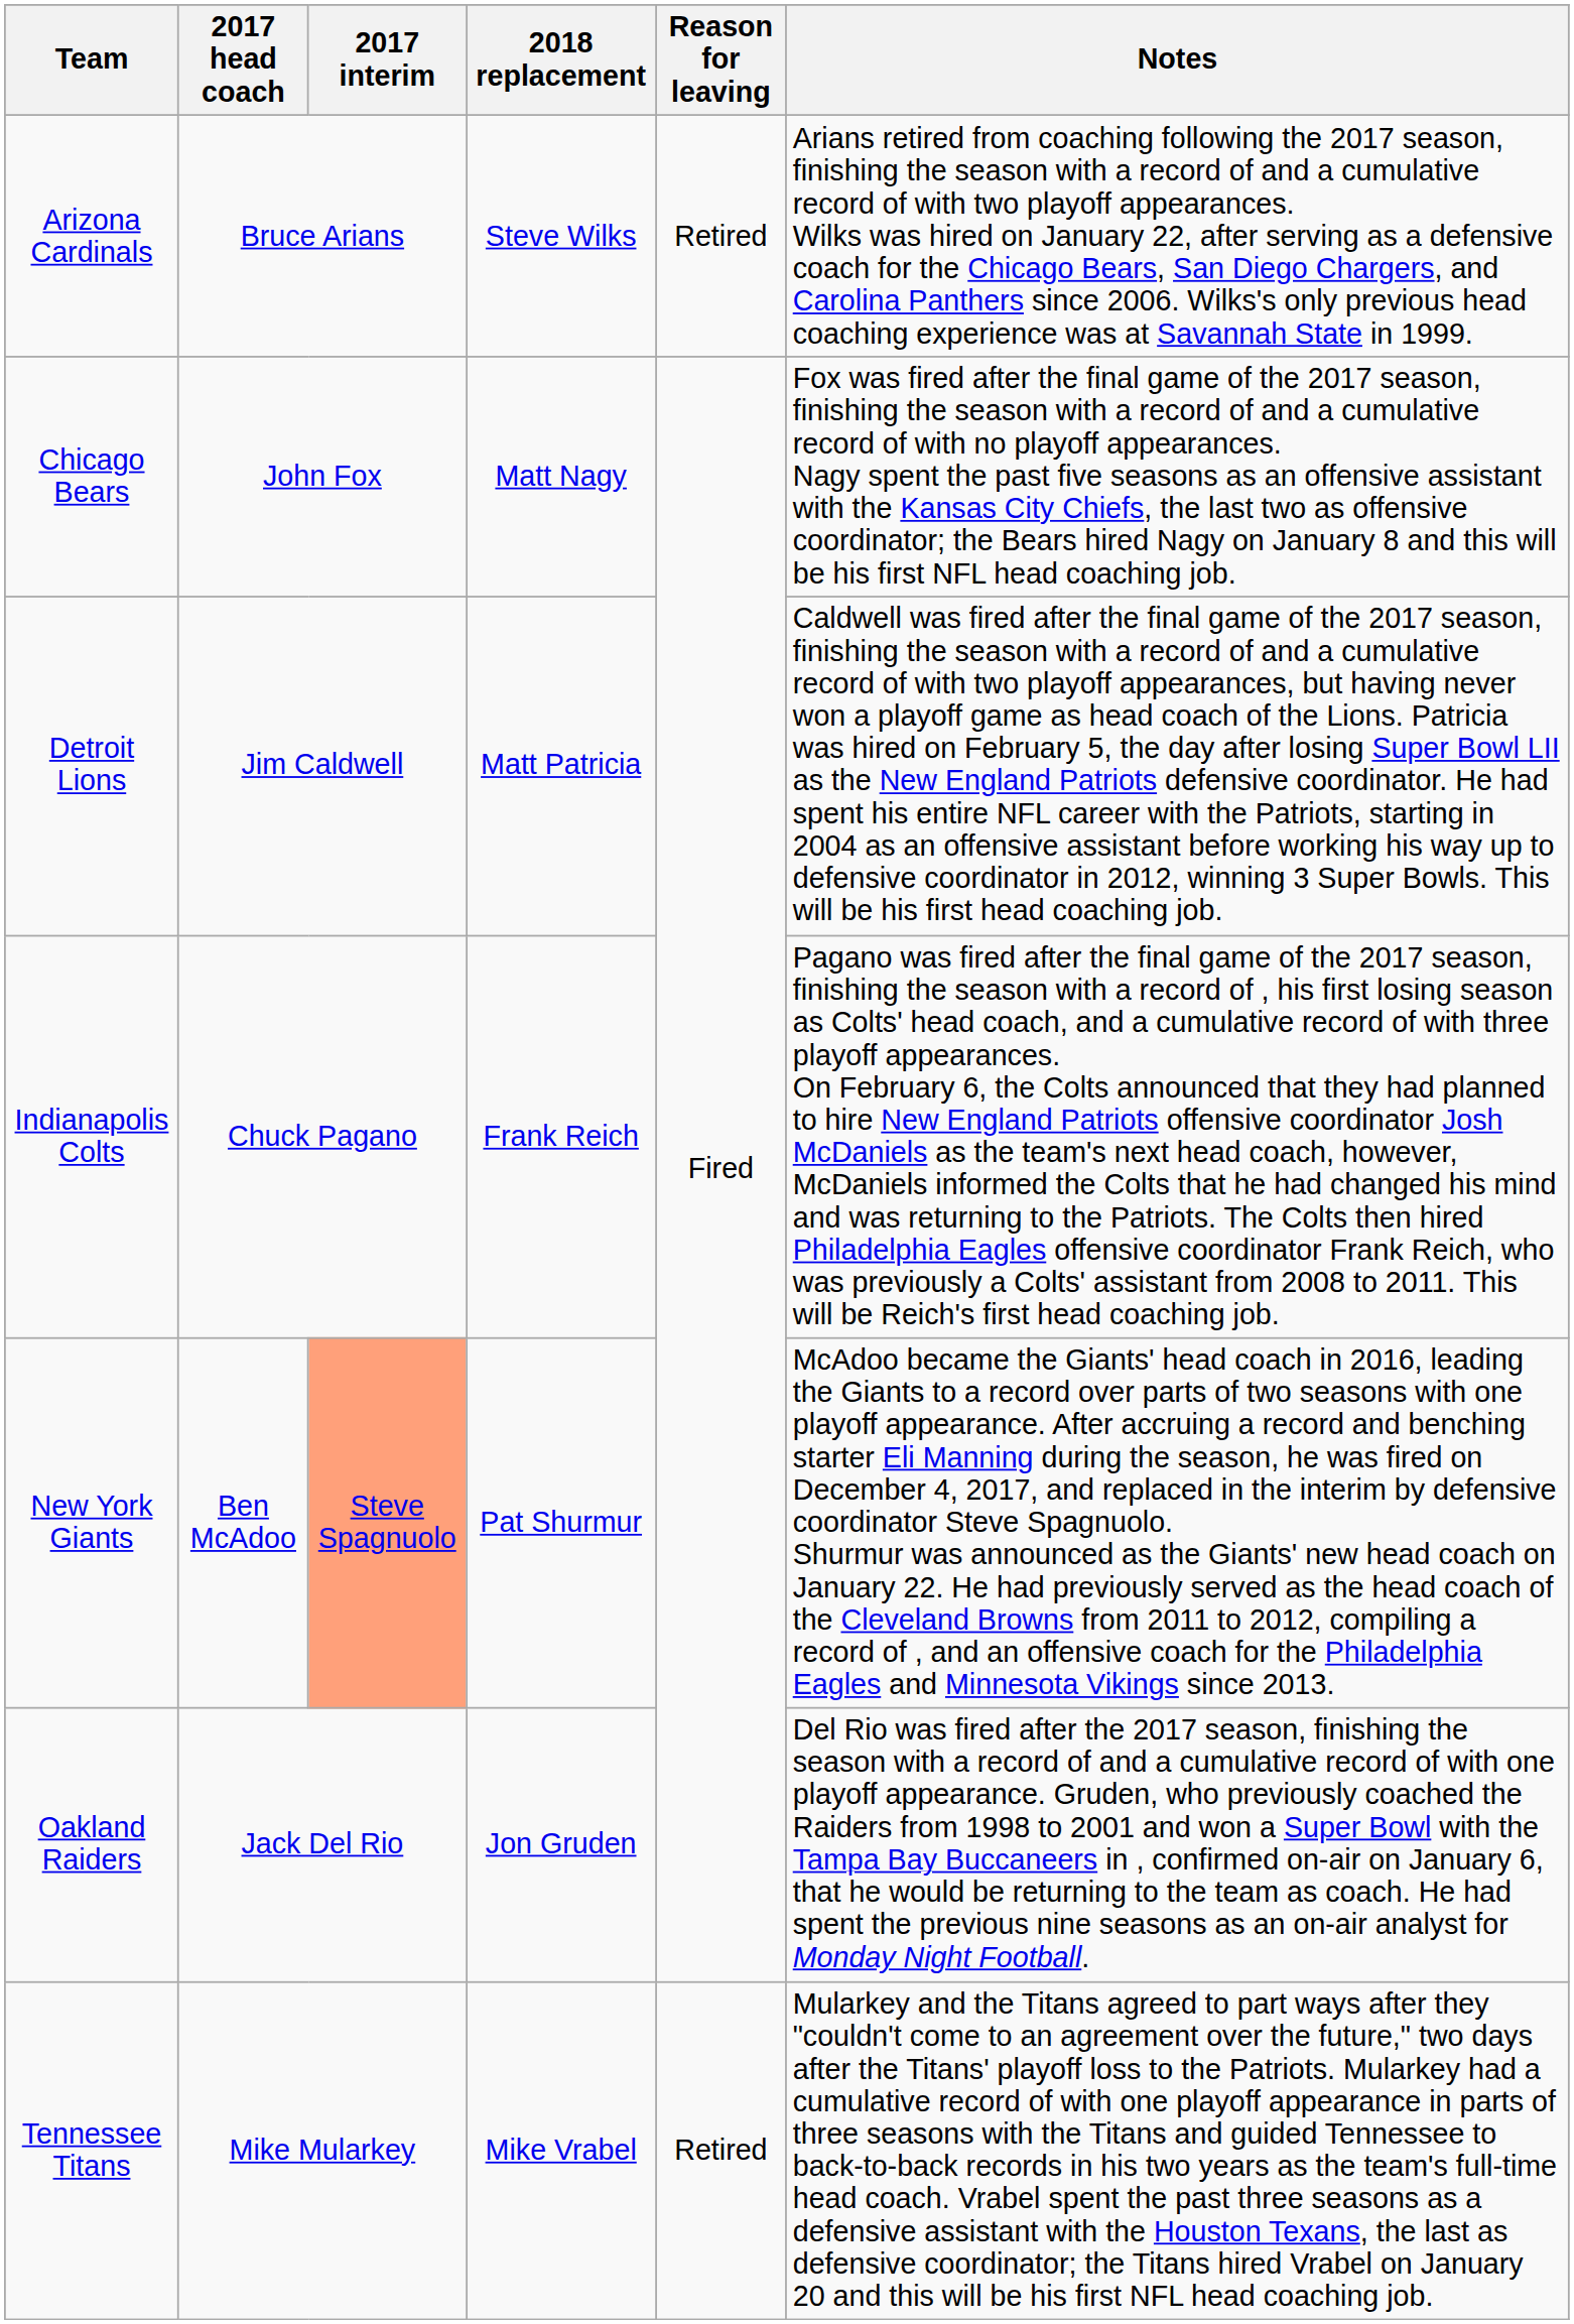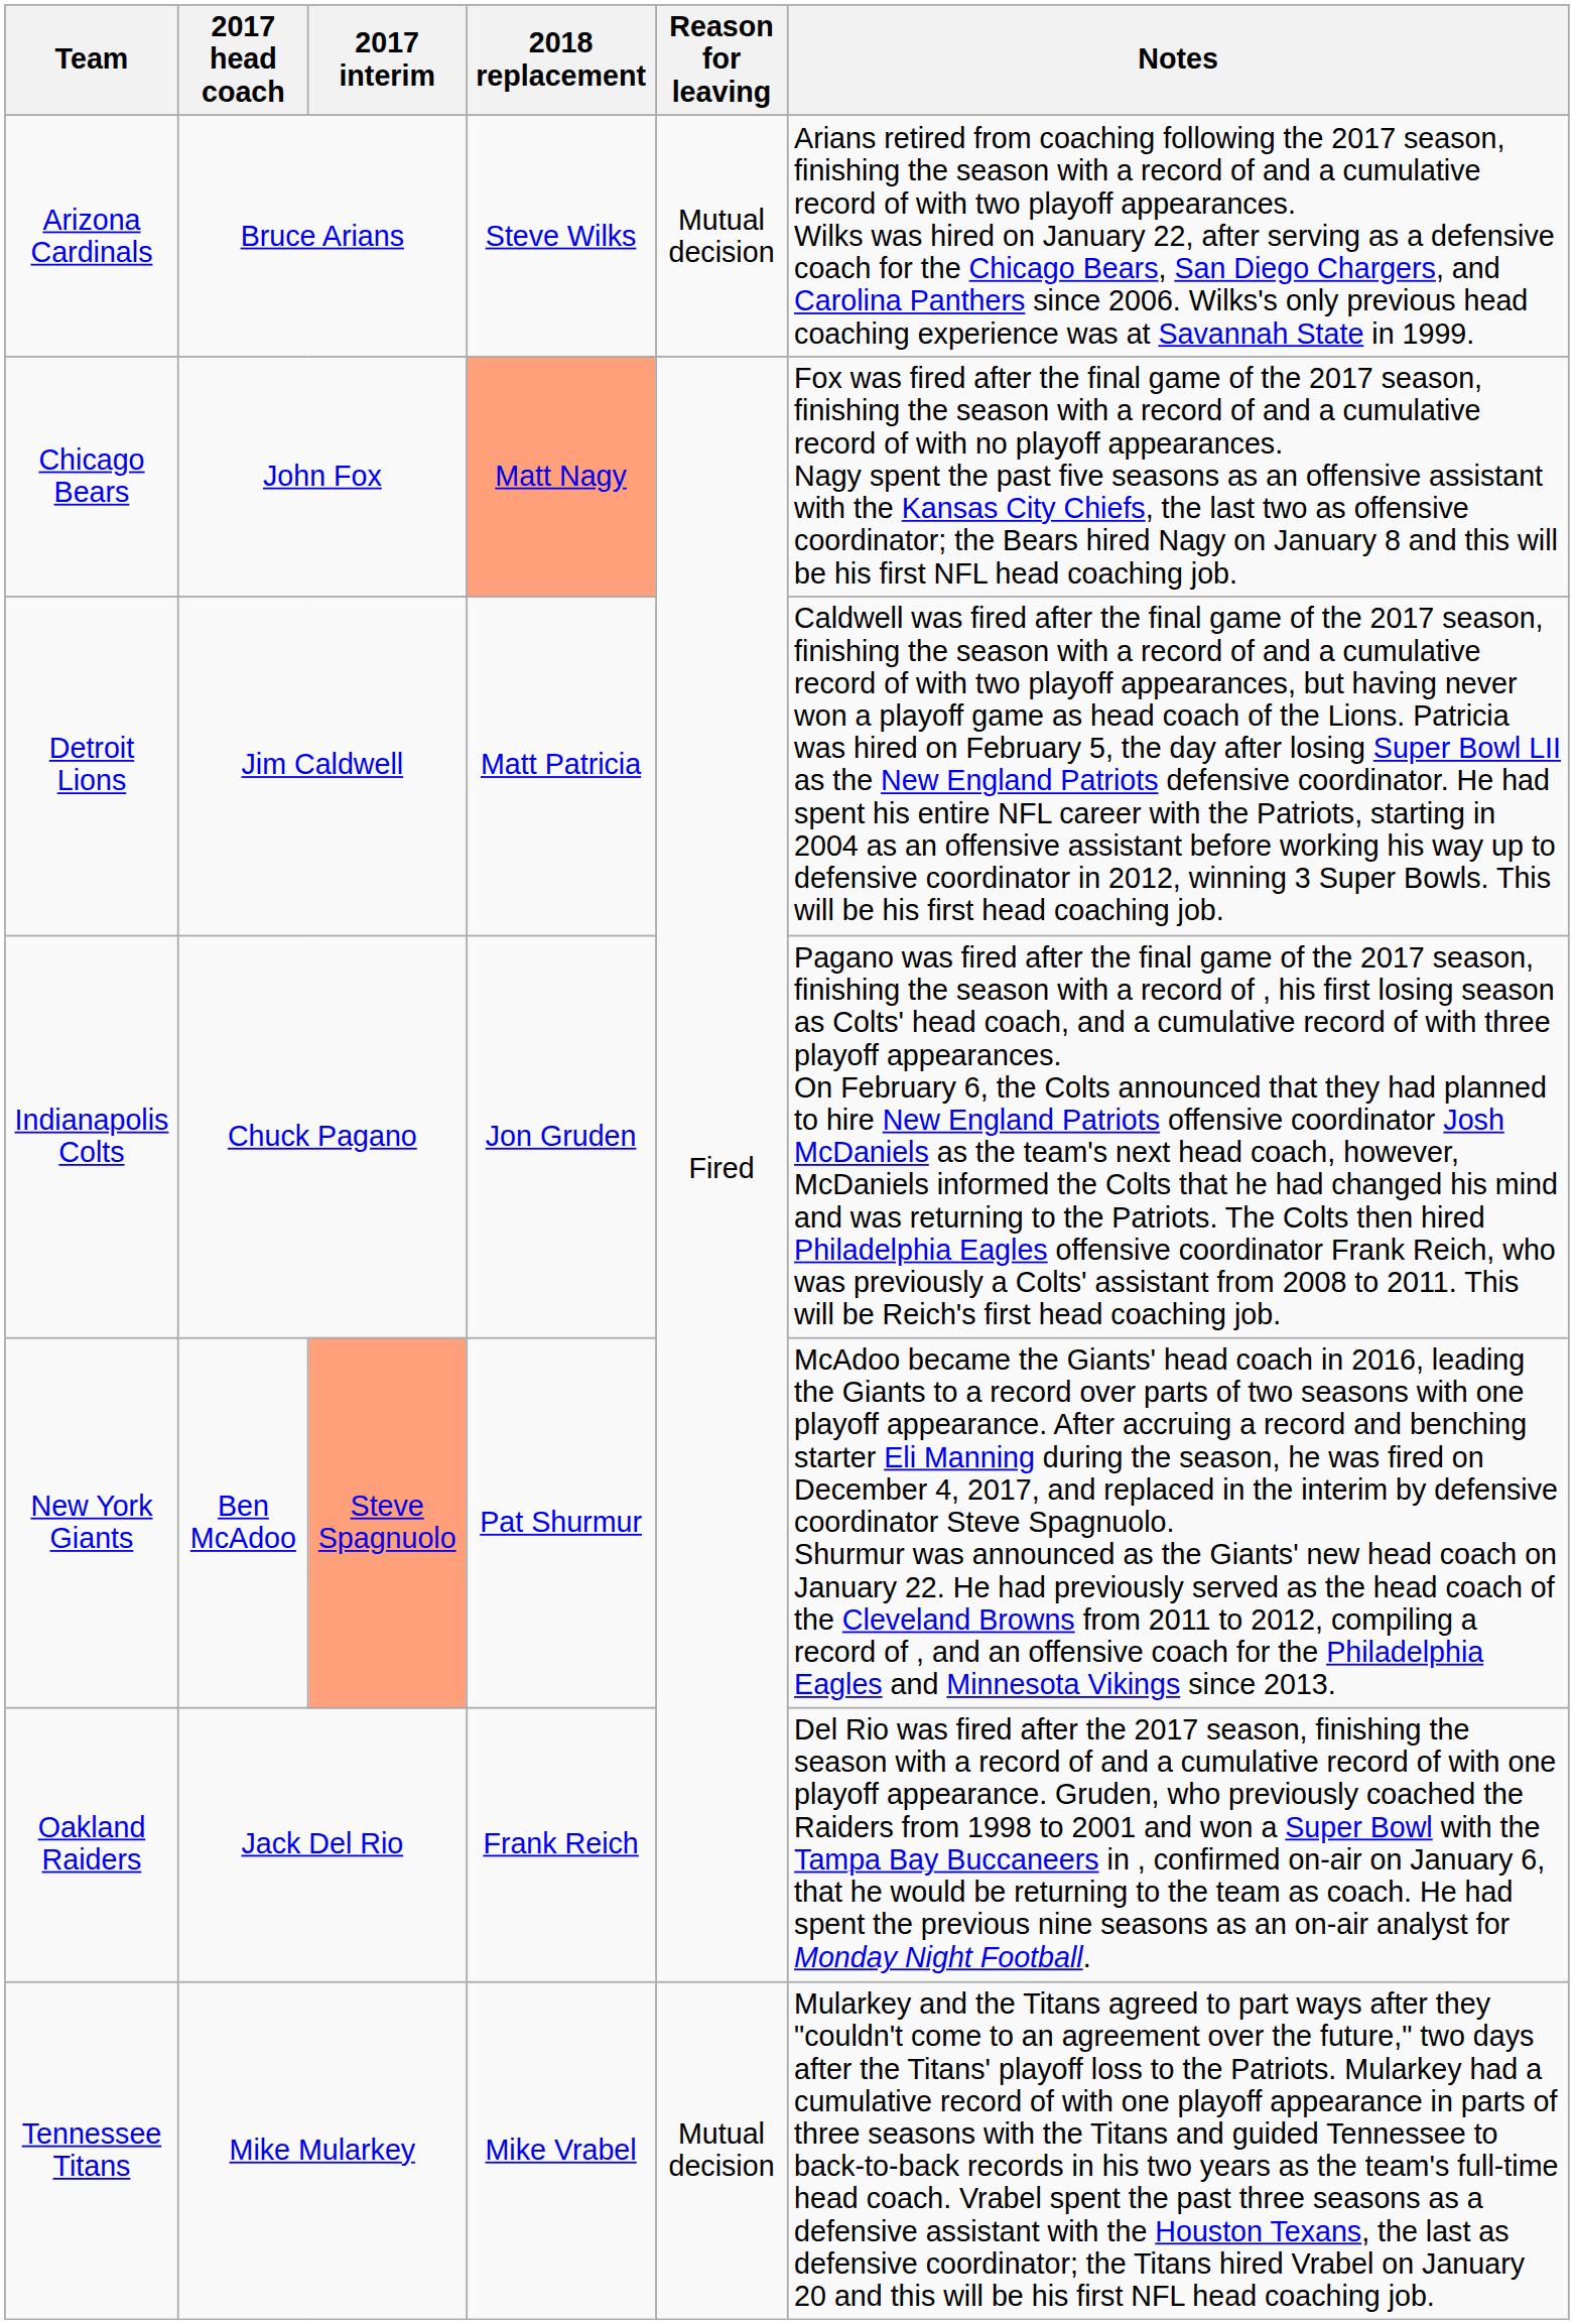 <table class="wikitable">
 <tr>
 <th>Team</th>
 <th>2017 head coach</th>
 <th>2017 interim</th>
 <th>2018 replacement</th>
 <th class="unsortbale">Reason for leaving</th>
 <th>Notes</th>
 </tr>
 <tr>
 <td style="text-align:center;"><a href='#'>Arizona Cardinals</a></td>
 <td colspan="2" style="text-align:center;"><a href='#'>Bruce Arians</a></td>
 <td style="text-align:center;"><a href='#'>Steve Wilks</a></td>
-<td style="text-align:center;">Retired</td>
+<td style="text-align:center;">Mutual decision</td>
 <td>Arians retired from coaching following the 2017 season, finishing the season with a record of  and a cumulative record of  with two playoff appearances.<br>Wilks was hired on January 22, after serving as a defensive coach for the <a href='#'>Chicago Bears</a>, <a href='#'>San Diego Chargers</a>, and <a href='#'>Carolina Panthers</a> since 2006. Wilks's only previous head coaching experience was at <a href='#'>Savannah State</a> in 1999.</td>
 </tr>
 <tr>
 <td style="text-align:center;"><a href='#'>Chicago Bears</a></td>
 <td colspan="2" style="text-align:center;"><a href='#'>John Fox</a></td>
-<td style="text-align:center;"><a href='#'>Matt Nagy</a></td>
+<td style="background: lightsalmon; text-align:center;"><a href='#'>Matt Nagy</a></td>
 <td rowspan=5 style="text-align:center;">Fired</td>
 <td>Fox was fired after the final game of the 2017 season, finishing the season with a record of  and a cumulative record of  with no playoff appearances.<br>Nagy spent the past five seasons as an offensive assistant with the <a href='#'>Kansas City Chiefs</a>, the last two as offensive coordinator; the Bears hired Nagy on January 8 and this will be his first NFL head coaching job.</td>
 </tr>
 <tr>
 <td style="text-align:center;"><a href='#'>Detroit Lions</a></td>
 <td colspan="2" style="text-align:center;"><a href='#'>Jim Caldwell</a></td>
 <td style="text-align:center;"><a href='#'>Matt Patricia</a></td>
 <td>Caldwell was fired after the final game of the 2017 season, finishing the season with a record of  and a cumulative record of  with two playoff appearances, but having never won a playoff game as head coach of the Lions. Patricia was hired on February 5, the day after losing <a href='#'>Super Bowl LII</a> as the <a href='#'>New England Patriots</a> defensive coordinator. He had spent his entire NFL career with the Patriots, starting in 2004 as an offensive assistant before working his way up to defensive coordinator in 2012, winning 3 Super Bowls. This will be his first head coaching job.</td>
 </tr>
 <tr>
 <td style="text-align:center;"><a href='#'>Indianapolis Colts</a></td>
 <td colspan="2" style="text-align:center;"><a href='#'>Chuck Pagano</a></td>
-<td style="text-align:center;"><a href='#'>Frank Reich</a></td>
+<td style="text-align:center;"><a href='#'>Jon Gruden</a></td>
 <td>Pagano was fired after the final game of the 2017 season, finishing the season with a record of , his first losing season as Colts' head coach, and a cumulative record of  with three playoff appearances.<br>On February 6, the Colts announced that they had planned to hire <a href='#'>New England Patriots</a> offensive coordinator <a href='#'>Josh McDaniels</a> as the team's next head coach, however, McDaniels informed the Colts that he had changed his mind and was returning to the Patriots. The Colts then hired <a href='#'>Philadelphia Eagles</a> offensive coordinator Frank Reich, who was previously a Colts' assistant from 2008 to 2011. This will be Reich's first head coaching job.</td>
 </tr>
 <tr>
 <td style="text-align:center;"><a href='#'>New York Giants</a></td>
 <td style="text-align:center;"><a href='#'>Ben McAdoo</a></td>
 <td style="background: lightsalmon; text-align:center;"><a href='#'>Steve Spagnuolo</a></td>
 <td style="text-align:center;"><a href='#'>Pat Shurmur</a></td>
 <td>McAdoo became the Giants' head coach in 2016, leading the Giants to a  record over parts of two seasons with one playoff appearance. After accruing a  record and benching starter <a href='#'>Eli Manning</a> during the season, he was fired on December 4, 2017, and replaced in the interim by defensive coordinator Steve Spagnuolo.<br>Shurmur was announced as the Giants' new head coach on January 22. He had previously served as the head coach of the <a href='#'>Cleveland Browns</a> from 2011 to 2012, compiling a record of , and an offensive coach for the <a href='#'>Philadelphia Eagles</a> and <a href='#'>Minnesota Vikings</a> since 2013.</td>
 </tr>
 <tr>
 <td style="text-align:center;"><a href='#'>Oakland Raiders</a></td>
 <td colspan="2" style="text-align:center;"><a href='#'>Jack Del Rio</a></td>
-<td style="text-align:center;"><a href='#'>Jon Gruden</a></td>
+<td style="text-align:center;"><a href='#'>Frank Reich</a></td>
 <td>Del Rio was fired after the 2017 season, finishing the season with a record of  and a cumulative record of  with one playoff appearance. Gruden, who previously coached the Raiders from 1998 to 2001 and won a <a href='#'>Super Bowl</a> with the <a href='#'>Tampa Bay Buccaneers</a> in , confirmed on-air on January 6, that he would be returning to the team as coach. He had spent the previous nine seasons as an on-air analyst for <em><a href='#'>Monday Night Football</a></em>.</td>
 </tr>
 <tr>
 <td style="text-align:center;"><a href='#'>Tennessee Titans</a></td>
 <td colspan="2" style="text-align:center;"><a href='#'>Mike Mularkey</a></td>
 <td style="text-align:center;"><a href='#'>Mike Vrabel</a></td>
-<td style="text-align:center;">Retired</td>
+<td style="text-align:center;">Mutual decision</td>
 <td>Mularkey and the Titans agreed to part ways after they "couldn't come to an agreement over the future," two days after the Titans' playoff loss to the Patriots. Mularkey had a cumulative record of  with one playoff appearance in parts of three seasons with the Titans and guided Tennessee to back-to-back  records in his two years as the team's full-time head coach. Vrabel spent the past three seasons as a defensive assistant with the <a href='#'>Houston Texans</a>, the last as defensive coordinator; the Titans hired Vrabel on January 20 and this will be his first NFL head coaching job.</td>
 </tr>
 </table>
